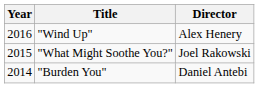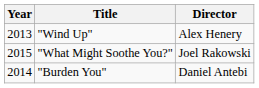 <table class="wikitable">
 <tr>
 <th>Year</th>
 <th>Title</th>
 <th>Director</th>
 </tr>
 <tr>
-<td>2016</td>
+<td>2013</td>
 <td>"Wind Up"</td>
 <td>Alex Henery</td>
 </tr>
 <tr>
 <td>2015</td>
 <td>"What Might Soothe You?"</td>
 <td>Joel Rakowski</td>
 </tr>
 <tr>
 <td>2014</td>
 <td>"Burden You"</td>
 <td>Daniel Antebi</td>
 </tr>
 </table>
